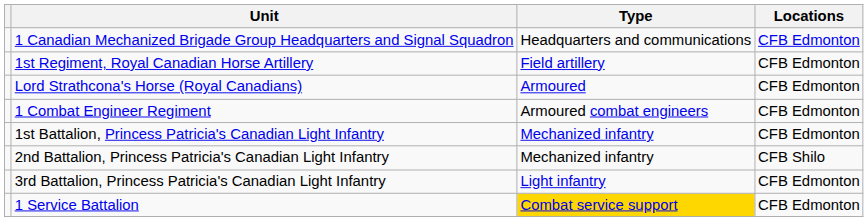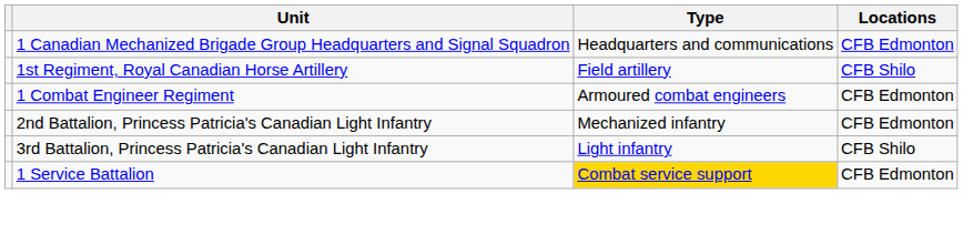 <table class=wikitable>
 <tr>
 <th></th>
 <th>Unit</th>
 <th>Type</th>
 <th>Locations</th>
 </tr>
 <tr>
 <td style="vertical-align:top;line-height: 5px"><br></td>
 <td><a href='#'>1 Canadian Mechanized Brigade Group Headquarters and Signal Squadron</a></td>
 <td>Headquarters and communications</td>
 <td><a href='#'>CFB Edmonton</a></td>
 </tr>
 <tr>
 <td style="vertical-align:top;line-height: 5px"><br></td>
 <td><a href='#'>1st Regiment, Royal Canadian Horse Artillery</a></td>
 <td><a href='#'>Field artillery</a></td>
-<td>CFB Edmonton</td>
-</tr>
-<tr>
-<td style="vertical-align:top;line-height: 5px"><br></td>
-<td><a href='#'>Lord Strathcona's Horse (Royal Canadians)</a></td>
-<td><a href='#'>Armoured</a></td>
-<td>CFB Edmonton</td>
+<td><a href='#'>CFB Shilo</a></td>
 </tr>
 <tr>
 <td style="vertical-align:top;line-height: 5px"><br></td>
 <td><a href='#'>1 Combat Engineer Regiment</a></td>
 <td>Armoured <a href='#'>combat engineers</a></td>
 <td>CFB Edmonton</td>
 </tr>
 <tr>
 <td style="vertical-align:top;line-height: 5px"><br></td>
-<td>1st Battalion, <a href='#'>Princess Patricia's Canadian Light Infantry</a></td>
-<td><a href='#'>Mechanized infantry</a></td>
-<td>CFB Edmonton</td>
-</tr>
-<tr>
-<td style="vertical-align:top;line-height: 5px"><br></td>
 <td>2nd Battalion, Princess Patricia's Canadian Light Infantry</td>
 <td>Mechanized infantry</td>
-<td>CFB Shilo</td>
+<td>CFB Edmonton</td>
 </tr>
 <tr>
 <td style="vertical-align:top;line-height: 5px"><br></td>
 <td>3rd Battalion, Princess Patricia's Canadian Light Infantry</td>
 <td><a href='#'>Light infantry</a></td>
-<td>CFB Edmonton</td>
+<td>CFB Shilo</td>
 </tr>
 <tr>
 <td style="vertical-align:top;line-height: 5px"><br></td>
 <td><a href='#'>1 Service Battalion</a></td>
 <td style="background: gold;"><a href='#'>Combat service support</a></td>
 <td>CFB Edmonton</td>
 </tr>
 </table>
